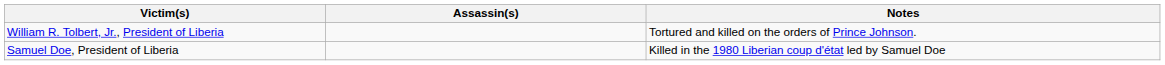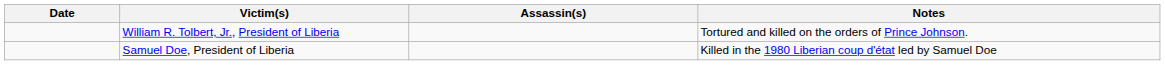 <table class="wikitable sortable" style="width:100%">
 <tr>
+<th style="width:10%">Date</th>
 <th style="width:25%">Victim(s)</th>
 <th style="width:25%">Assassin(s)</th>
 <th style="width:40%">Notes</th>
 </tr>
 <tr>
+<td></td>
 <td><a href='#'>William R. Tolbert, Jr.</a>, <a href='#'>President of Liberia</a></td>
 <td></td>
 <td>Tortured and killed on the orders of <a href='#'>Prince Johnson</a>.</td>
 </tr>
 <tr>
+<td></td>
 <td><a href='#'>Samuel Doe</a>, President of Liberia</td>
 <td></td>
 <td>Killed in the <a href='#'>1980 Liberian coup d'état</a> led by Samuel Doe</td>
 </tr>
 </table>
